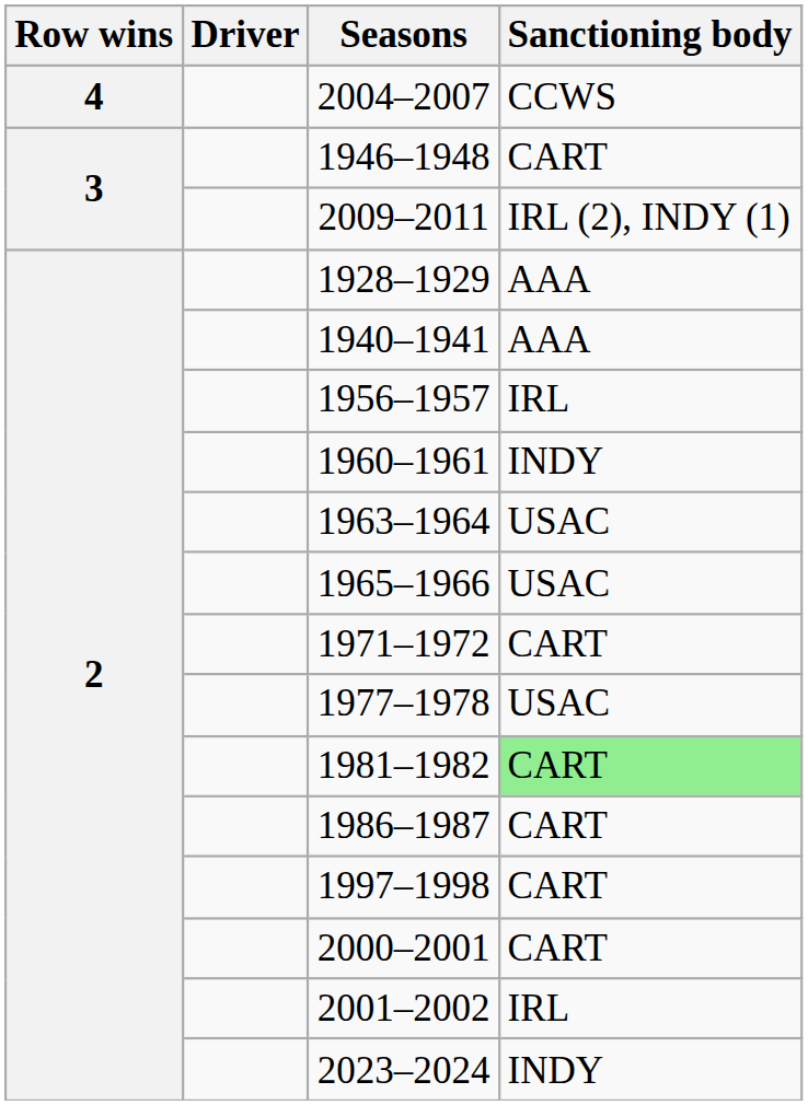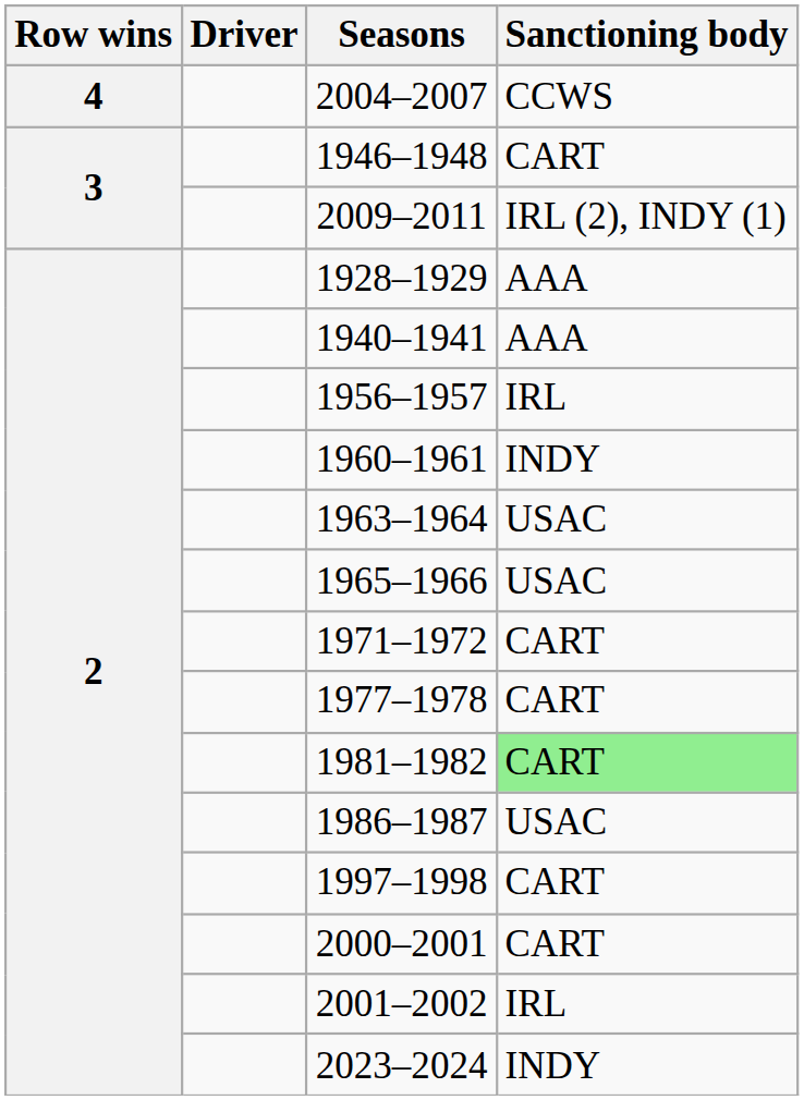 <table class="wikitable sortable">
 <tr>
 <th scope="col">Row wins</th>
 <th scope="col">Driver</th>
 <th scope="col">Seasons</th>
 <th scope="col">Sanctioning body</th>
 </tr>
 <tr style="text-align:center;">
 <th scope=row>4</th>
 <td align=left></td>
 <td>2004–2007</td>
 <td align=left>CCWS</td>
 </tr>
 <tr style="text-align:center;">
 <th scope=row rowspan=2>3</th>
 <td align=left></td>
 <td>1946–1948</td>
 <td align=left>CART</td>
 </tr>
 <tr style="text-align:center;">
 <td align=left></td>
 <td>2009–2011</td>
 <td align=left>IRL (2), INDY (1)</td>
 </tr>
 <tr style="text-align:center;">
 <th scope=row rowspan=14>2</th>
 <td align=left></td>
 <td>1928–1929</td>
 <td align=left>AAA</td>
 </tr>
 <tr style="text-align:center;">
 <td align=left></td>
 <td>1940–1941</td>
 <td align=left>AAA</td>
 </tr>
 <tr style="text-align:center;">
 <td align=left></td>
 <td>1956–1957</td>
 <td align=left>IRL</td>
 </tr>
 <tr style="text-align:center;">
 <td align=left></td>
 <td>1960–1961</td>
 <td align=left>INDY</td>
 </tr>
 <tr style="text-align:center;">
 <td align=left></td>
 <td>1963–1964</td>
 <td align=left>USAC</td>
 </tr>
 <tr style="text-align:center;">
 <td align=left></td>
 <td>1965–1966</td>
 <td align=left>USAC</td>
 </tr>
 <tr style="text-align:center;">
 <td align=left></td>
 <td>1971–1972</td>
 <td align=left>CART</td>
 </tr>
 <tr style="text-align:center;">
 <td align=left></td>
 <td>1977–1978</td>
-<td align=left>USAC</td>
+<td align=left>CART</td>
 </tr>
 <tr style="text-align:center;">
 <td align=left></td>
 <td>1981–1982</td>
 <td align=left style="background: lightgreen;">CART</td>
 </tr>
 <tr style="text-align:center;">
 <td align=left></td>
 <td>1986–1987</td>
-<td align=left>CART</td>
+<td align=left>USAC</td>
 </tr>
 <tr style="text-align:center;">
 <td align=left></td>
 <td>1997–1998</td>
 <td align=left>CART</td>
 </tr>
 <tr style="text-align:center;">
 <td align=left></td>
 <td>2000–2001</td>
 <td align=left>CART</td>
 </tr>
 <tr style="text-align:center;">
 <td align=left></td>
 <td>2001–2002</td>
 <td align=left>IRL</td>
 </tr>
 <tr style="text-align:center;">
 <td align=left><strong></strong></td>
 <td>2023–2024</td>
 <td align=left>INDY</td>
 </tr>
 </table>
